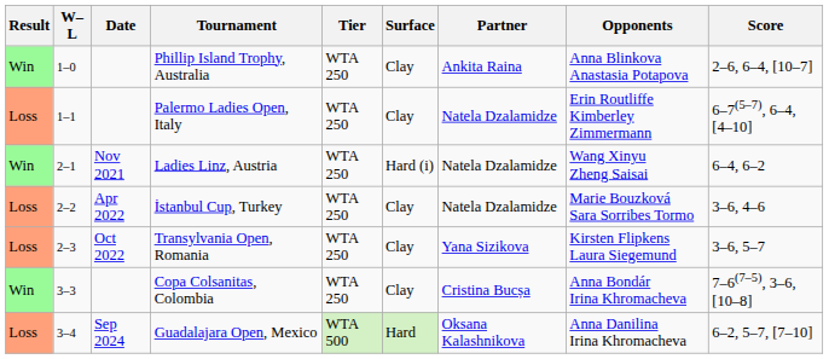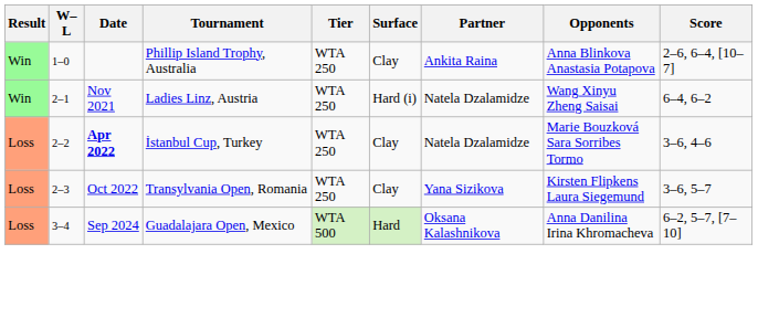 <table class="sortable wikitable">
 <tr>
 <th>Result</th>
 <th class="unsortable">W–L</th>
 <th>Date</th>
 <th>Tournament</th>
 <th>Tier</th>
 <th>Surface</th>
 <th>Partner</th>
 <th>Opponents</th>
 <th class="unsortable">Score</th>
 </tr>
 <tr>
 <td bgcolor=98FB98>Win</td>
 <td><small>1–0</small></td>
 <td><a href='#'></a></td>
 <td><a href='#'>Phillip Island Trophy</a>, Australia</td>
 <td>WTA 250</td>
 <td>Clay</td>
 <td> <a href='#'>Ankita Raina</a></td>
 <td> <a href='#'>Anna Blinkova</a> <br>  <a href='#'>Anastasia Potapova</a></td>
 <td>2–6, 6–4, [10–7]</td>
 </tr>
 <tr>
-<td bgcolor=ffa07a>Loss</td>
-<td><small>1–1</small></td>
-<td><a href='#'></a></td>
-<td><a href='#'>Palermo Ladies Open</a>, Italy</td>
-<td>WTA 250</td>
-<td>Clay</td>
-<td> <a href='#'>Natela Dzalamidze</a></td>
-<td> <a href='#'>Erin Routliffe</a> <br>  <a href='#'>Kimberley Zimmermann</a></td>
-<td>6–7<sup>(5–7)</sup>, 6–4, [4–10]</td>
-</tr>
-<tr>
 <td bgcolor=98FB98>Win</td>
 <td><small>2–1</small></td>
 <td><a href='#'>Nov 2021</a></td>
 <td><a href='#'>Ladies Linz</a>, Austria</td>
 <td>WTA 250</td>
 <td>Hard (i)</td>
 <td> Natela Dzalamidze</td>
 <td> <a href='#'>Wang Xinyu</a> <br>  <a href='#'>Zheng Saisai</a></td>
 <td>6–4, 6–2</td>
 </tr>
 <tr>
 <td bgcolor=FFA07A>Loss</td>
 <td><small>2–2</small></td>
-<td><a href='#'>Apr 2022</a></td>
+<td><strong><a href='#'>Apr 2022</a></strong></td>
 <td><a href='#'>İstanbul Cup</a>, Turkey</td>
 <td>WTA 250</td>
 <td>Clay</td>
 <td> Natela Dzalamidze</td>
 <td> <a href='#'>Marie Bouzková</a> <br>  <a href='#'>Sara Sorribes Tormo</a></td>
 <td>3–6, 4–6</td>
 </tr>
 <tr>
 <td bgcolor=FFA07A>Loss</td>
 <td><small>2–3</small></td>
 <td><a href='#'>Oct 2022</a></td>
 <td><a href='#'>Transylvania Open</a>, Romania</td>
 <td>WTA 250</td>
 <td>Clay</td>
 <td> <a href='#'>Yana Sizikova</a></td>
 <td> <a href='#'>Kirsten Flipkens</a> <br>  <a href='#'>Laura Siegemund</a></td>
 <td>3–6, 5–7</td>
 </tr>
 <tr>
-<td bgcolor=98FB98>Win</td>
-<td><small>3–3</small></td>
-<td><a href='#'></a></td>
-<td><a href='#'>Copa Colsanitas</a>, Colombia</td>
-<td>WTA 250</td>
-<td>Clay</td>
-<td> <a href='#'>Cristina Bucșa</a></td>
-<td> <a href='#'>Anna Bondár</a> <br>  <a href='#'>Irina Khromacheva</a></td>
-<td>7–6<sup>(7–5)</sup>, 3–6, [10–8]</td>
-</tr>
-<tr>
 <td bgcolor=ffa07a>Loss</td>
 <td><small>3–4</small></td>
 <td><a href='#'>Sep 2024</a></td>
 <td><a href='#'>Guadalajara Open</a>, Mexico</td>
 <td bgcolor=d4f1c5>WTA 500</td>
 <td bgcolor=d4f1c5>Hard</td>
 <td> <a href='#'>Oksana Kalashnikova</a></td>
 <td> <a href='#'>Anna Danilina</a> <br>  Irina Khromacheva</td>
 <td>6–2, 5–7, [7–10]</td>
 </tr>
 </table>
